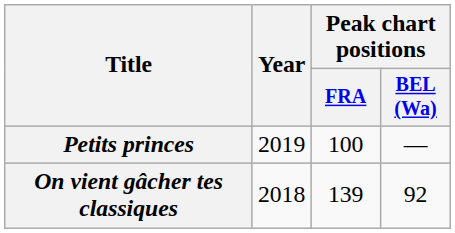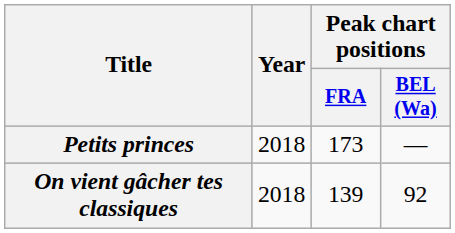 <table class="wikitable plainrowheaders" style="text-align:center;">
 <tr>
 <th scope="col" rowspan="2" style="width:10em;">Title</th>
 <th scope="col" rowspan="2" style="width:2em;">Year</th>
 <th scope="col" colspan="2">Peak chart positions</th>
 </tr>
 <tr>
 <th scope="col" style="width:3em;font-size:85%;"><a href='#'>FRA</a><br></th>
 <th scope="col" style="width:3em;font-size:85%;"><a href='#'>BEL (Wa)</a><br></th>
 </tr>
 <tr>
 <th scope="row"><em>Petits princes</em></th>
-<td>2019</td>
-<td>100</td>
+<td>2018</td>
+<td>173</td>
 <td>—</td>
 </tr>
 <tr>
 <th scope="row"><em>On vient gâcher tes classiques</em></th>
 <td>2018</td>
 <td>139</td>
 <td>92</td>
 </tr>
 </table>
